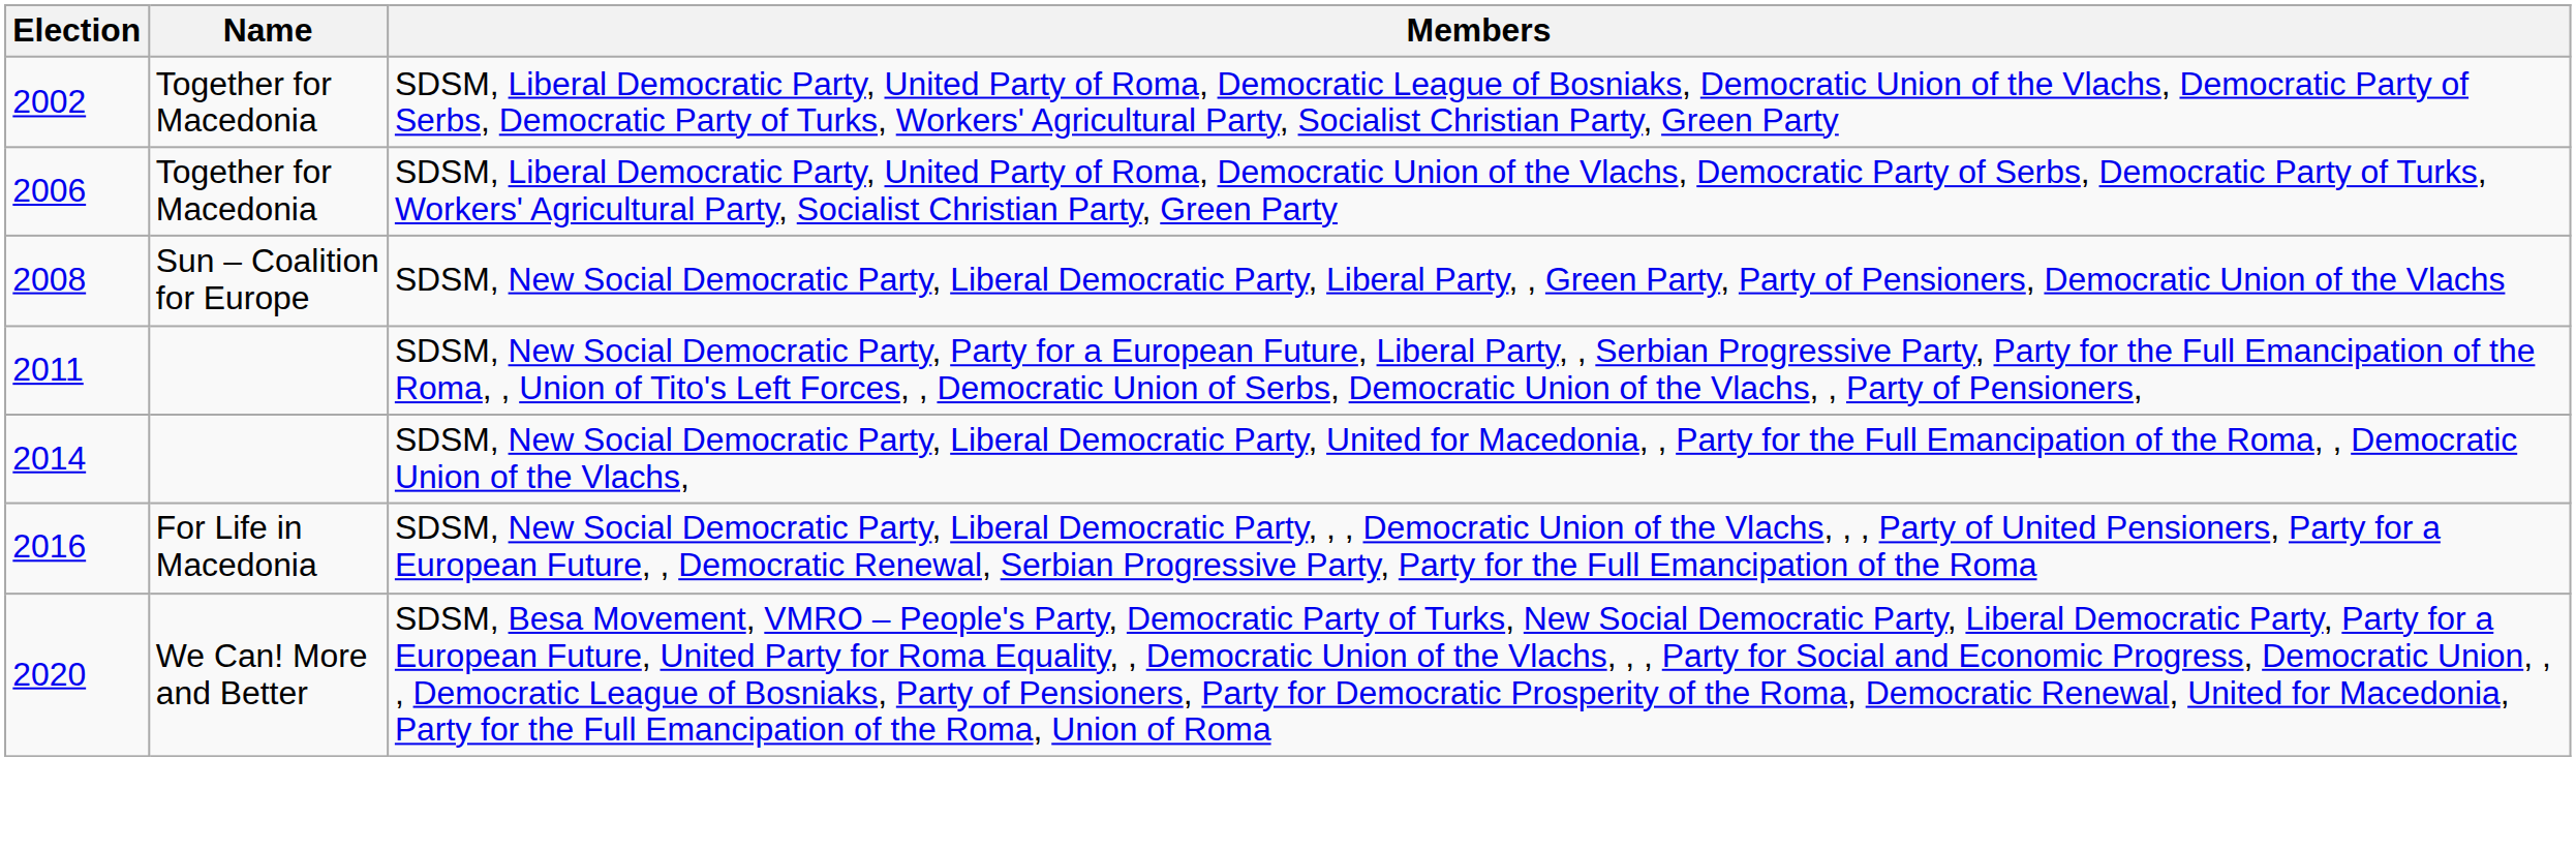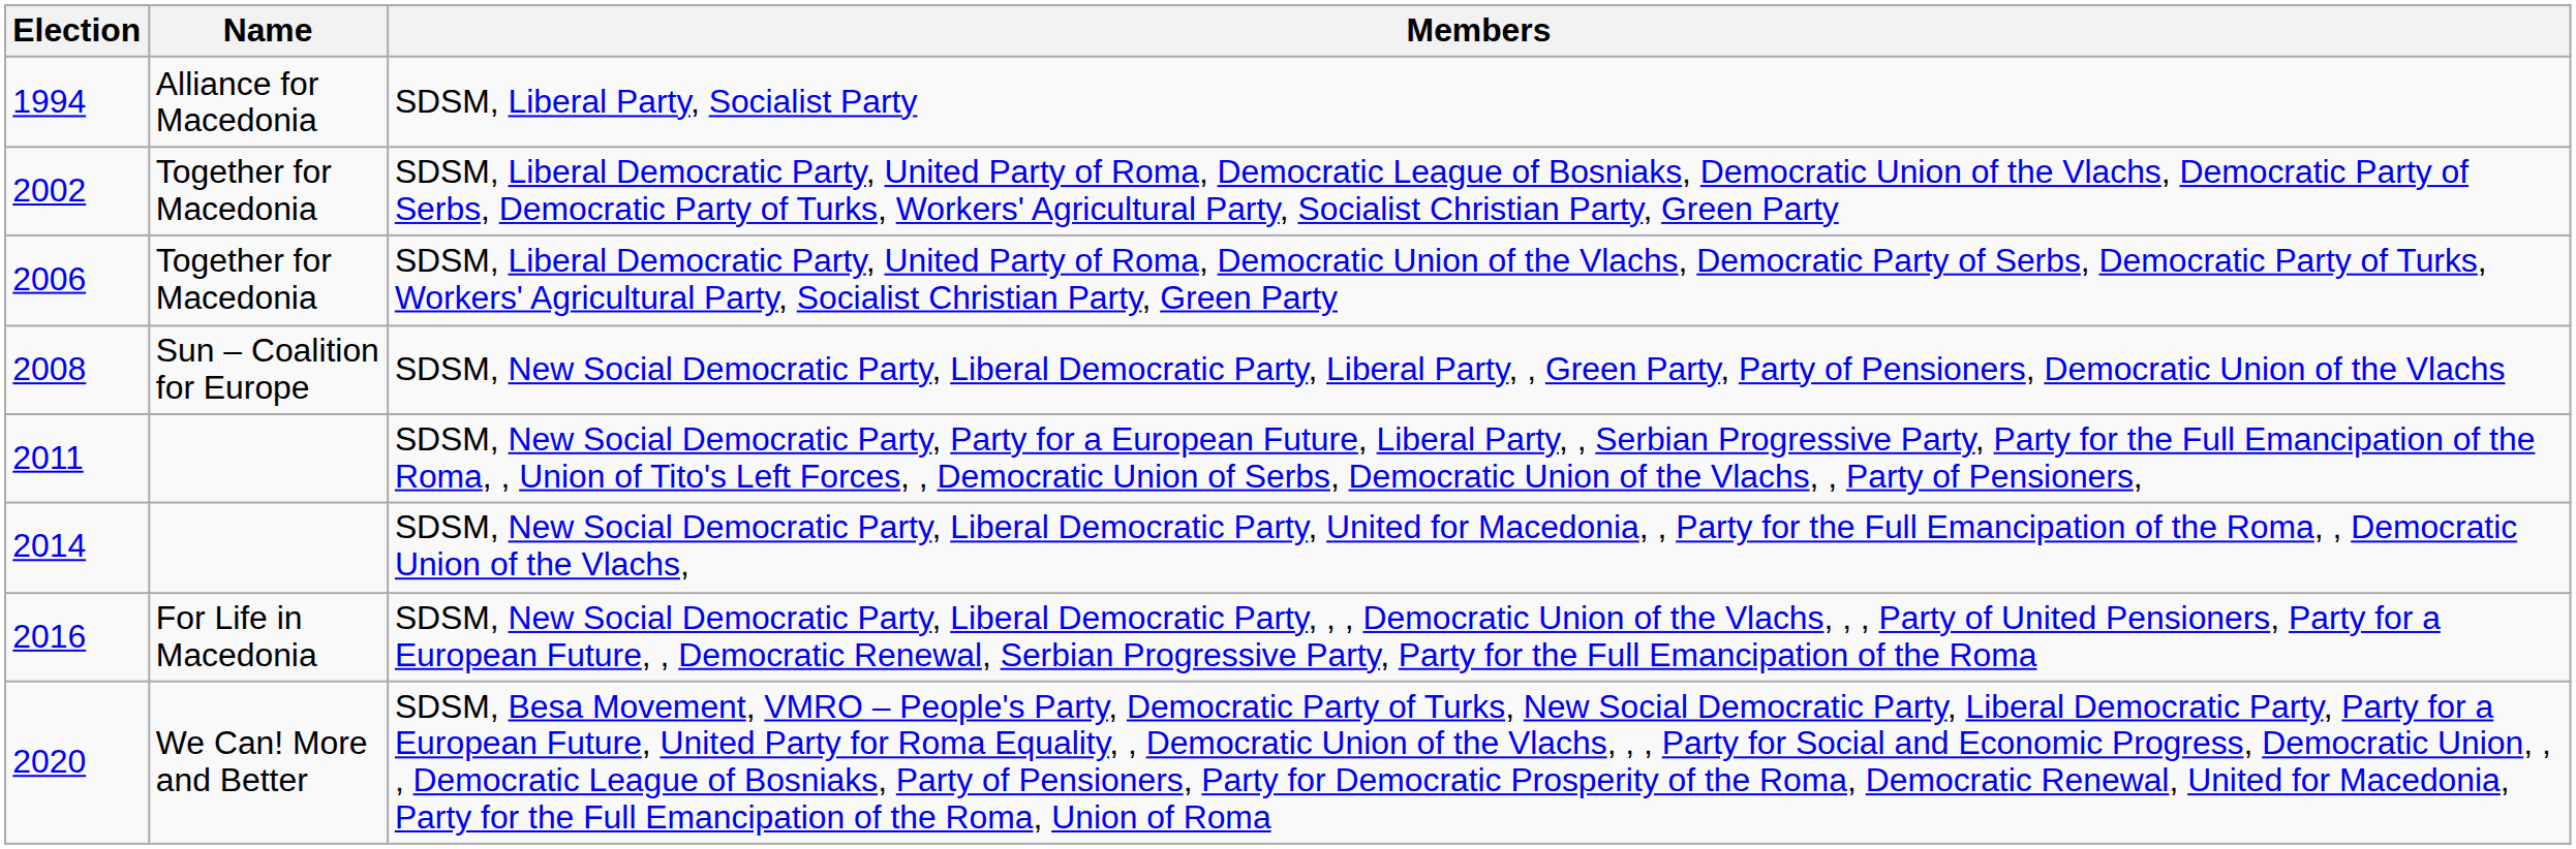 <table class=wikitable>
 <tr>
 <th>Election</th>
 <th>Name</th>
 <th>Members</th>
+</tr>
+<tr>
+<td><a href='#'>1994</a></td>
+<td>Alliance for Macedonia</td>
+<td>SDSM, <a href='#'>Liberal Party</a>, <a href='#'>Socialist Party</a></td>
 </tr>
 <tr>
 <td><a href='#'>2002</a></td>
 <td>Together for Macedonia</td>
 <td>SDSM, <a href='#'>Liberal Democratic Party</a>, <a href='#'>United Party of Roma</a>, <a href='#'>Democratic League of Bosniaks</a>, <a href='#'>Democratic Union of the Vlachs</a>, <a href='#'>Democratic Party of Serbs</a>, <a href='#'>Democratic Party of Turks</a>, <a href='#'>Workers' Agricultural Party</a>, <a href='#'>Socialist Christian Party</a>, <a href='#'>Green Party</a></td>
 </tr>
 <tr>
 <td><a href='#'>2006</a></td>
 <td>Together for Macedonia</td>
 <td>SDSM, <a href='#'>Liberal Democratic Party</a>, <a href='#'>United Party of Roma</a>, <a href='#'>Democratic Union of the Vlachs</a>, <a href='#'>Democratic Party of Serbs</a>, <a href='#'>Democratic Party of Turks</a>, <a href='#'>Workers' Agricultural Party</a>, <a href='#'>Socialist Christian Party</a>, <a href='#'>Green Party</a></td>
 </tr>
 <tr>
 <td><a href='#'>2008</a></td>
 <td>Sun – Coalition for Europe</td>
 <td>SDSM, <a href='#'>New Social Democratic Party</a>, <a href='#'>Liberal Democratic Party</a>, <a href='#'>Liberal Party</a>, , <a href='#'>Green Party</a>, <a href='#'>Party of Pensioners</a>, <a href='#'>Democratic Union of the Vlachs</a></td>
 </tr>
 <tr>
 <td><a href='#'>2011</a></td>
 <td></td>
 <td>SDSM, <a href='#'>New Social Democratic Party</a>, <a href='#'>Party for a European Future</a>, <a href='#'>Liberal Party</a>, , <a href='#'>Serbian Progressive Party</a>, <a href='#'>Party for the Full Emancipation of the Roma</a>, , <a href='#'>Union of Tito's Left Forces</a>, , <a href='#'>Democratic Union of Serbs</a>, <a href='#'>Democratic Union of the Vlachs</a>, , <a href='#'>Party of Pensioners</a>, </td>
 </tr>
 <tr>
 <td><a href='#'>2014</a></td>
 <td></td>
 <td>SDSM, <a href='#'>New Social Democratic Party</a>, <a href='#'>Liberal Democratic Party</a>, <a href='#'>United for Macedonia</a>, , <a href='#'>Party for the Full Emancipation of the Roma</a>, , <a href='#'>Democratic Union of the Vlachs</a>, </td>
 </tr>
 <tr>
 <td><a href='#'>2016</a></td>
 <td>For Life in Macedonia</td>
 <td>SDSM, <a href='#'>New Social Democratic Party</a>, <a href='#'>Liberal Democratic Party</a>, , , <a href='#'>Democratic Union of the Vlachs</a>, , , <a href='#'>Party of United Pensioners</a>, <a href='#'>Party for a European Future</a>, , <a href='#'>Democratic Renewal</a>, <a href='#'>Serbian Progressive Party</a>, <a href='#'>Party for the Full Emancipation of the Roma</a></td>
 </tr>
 <tr>
 <td><a href='#'>2020</a></td>
 <td>We Can! More and Better</td>
 <td>SDSM, <a href='#'>Besa Movement</a>, <a href='#'>VMRO – People's Party</a>, <a href='#'>Democratic Party of Turks</a>, <a href='#'>New Social Democratic Party</a>, <a href='#'>Liberal Democratic Party</a>, <a href='#'>Party for a European Future</a>, <a href='#'>United Party for Roma Equality</a>, , <a href='#'>Democratic Union of the Vlachs</a>, , , <a href='#'>Party for Social and Economic Progress</a>, <a href='#'>Democratic Union</a>, , , <a href='#'>Democratic League of Bosniaks</a>, <a href='#'>Party of Pensioners</a>, <a href='#'>Party for Democratic Prosperity of the Roma</a>, <a href='#'>Democratic Renewal</a>, <a href='#'>United for Macedonia</a>, <a href='#'>Party for the Full Emancipation of the Roma</a>, <a href='#'>Union of Roma</a></td>
 </tr>
 </table>
